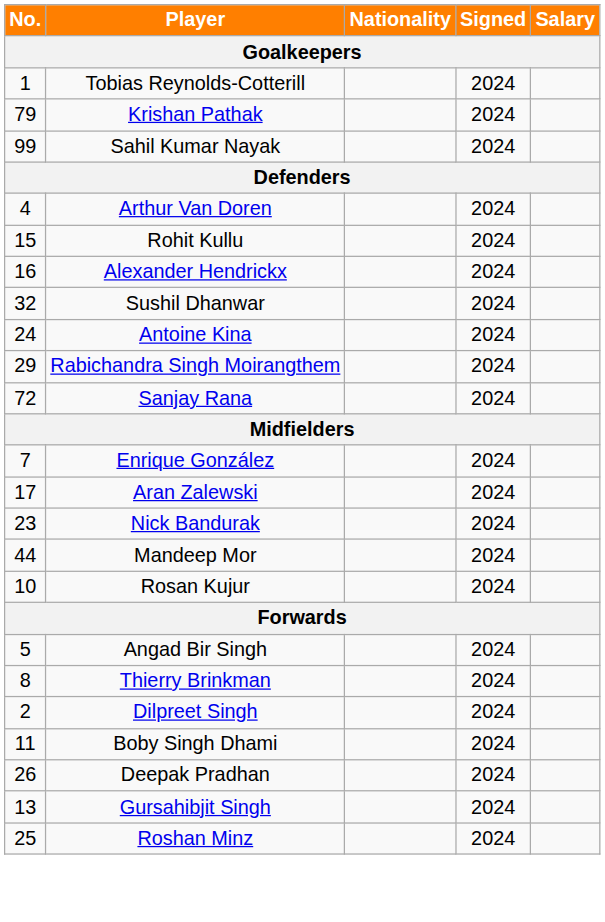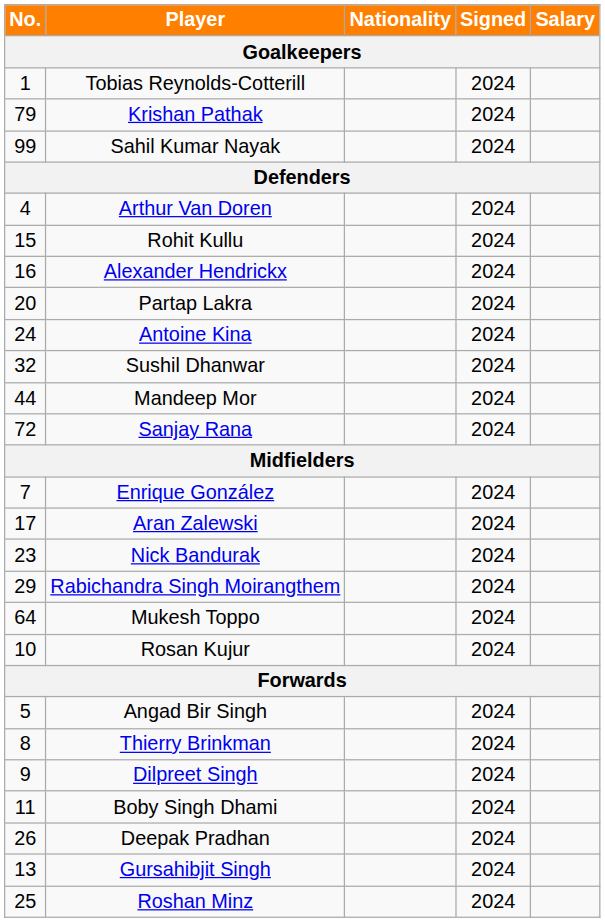 <table class="wikitable" style="text-align:center;">
 <tr>
 <th style="background: #FF7F00; color:#FFFFFF">No.</th>
 <th style="background: #FF7F00; color:#FFFFFF">Player</th>
 <th style="background: #FF7F00; color:#FFFFFF">Nationality</th>
 <th style="background: #FF7F00; color:#FFFFFF">Signed</th>
 <th style="background: #FF7F00; color:#FFFFFF">Salary</th>
 </tr>
 <tr>
 <th colspan="5">Goalkeepers</th>
 </tr>
 <tr>
 <td>1</td>
 <td>Tobias Reynolds-Cotterill</td>
 <td></td>
 <td>2024</td>
 <td></td>
 </tr>
 <tr>
 <td>79</td>
 <td><a href='#'>Krishan Pathak</a></td>
 <td></td>
 <td>2024</td>
 <td></td>
 </tr>
 <tr>
 <td>99</td>
 <td>Sahil Kumar Nayak</td>
 <td></td>
 <td>2024</td>
 <td></td>
 </tr>
 <tr>
 <th colspan="5">Defenders</th>
 </tr>
 <tr>
 <td>4</td>
 <td><a href='#'>Arthur Van Doren</a></td>
 <td></td>
 <td>2024</td>
 <td></td>
 </tr>
 <tr>
 <td>15</td>
 <td>Rohit Kullu</td>
 <td></td>
 <td>2024</td>
 <td></td>
 </tr>
 <tr>
 <td>16</td>
 <td><a href='#'>Alexander Hendrickx</a></td>
 <td></td>
 <td>2024</td>
 <td></td>
 </tr>
 <tr>
-<td>32</td>
-<td>Sushil Dhanwar</td>
+<td>20</td>
+<td>Partap Lakra</td>
 <td></td>
 <td>2024</td>
 <td></td>
 </tr>
 <tr>
 <td>24</td>
 <td><a href='#'>Antoine Kina</a></td>
 <td></td>
 <td>2024</td>
 <td></td>
 </tr>
 <tr>
-<td>29</td>
-<td><a href='#'>Rabichandra Singh Moirangthem</a></td>
+<td>32</td>
+<td>Sushil Dhanwar</td>
+<td></td>
+<td>2024</td>
+<td></td>
+</tr>
+<tr>
+<td>44</td>
+<td>Mandeep Mor</td>
 <td></td>
 <td>2024</td>
 <td></td>
 </tr>
 <tr>
 <td>72</td>
 <td><a href='#'>Sanjay Rana</a></td>
 <td></td>
 <td>2024</td>
 <td></td>
 </tr>
 <tr>
 <th colspan="5">Midfielders</th>
 </tr>
 <tr>
 <td>7</td>
 <td><a href='#'>Enrique González</a></td>
 <td></td>
 <td>2024</td>
 <td></td>
 </tr>
 <tr>
 <td>17</td>
 <td><a href='#'>Aran Zalewski</a></td>
 <td></td>
 <td>2024</td>
 <td></td>
 </tr>
 <tr>
 <td>23</td>
 <td><a href='#'>Nick Bandurak</a></td>
 <td></td>
 <td>2024</td>
 <td></td>
 </tr>
 <tr>
-<td>44</td>
-<td>Mandeep Mor</td>
+<td>29</td>
+<td><a href='#'>Rabichandra Singh Moirangthem</a></td>
+<td></td>
+<td>2024</td>
+<td></td>
+</tr>
+<tr>
+<td>64</td>
+<td>Mukesh Toppo</td>
 <td></td>
 <td>2024</td>
 <td></td>
 </tr>
 <tr>
 <td>10</td>
 <td>Rosan Kujur</td>
 <td></td>
 <td>2024</td>
 <td></td>
 </tr>
 <tr>
 <th colspan="5">Forwards</th>
 </tr>
 <tr>
 <td>5</td>
 <td>Angad Bir Singh</td>
 <td></td>
 <td>2024</td>
 <td></td>
 </tr>
 <tr>
 <td>8</td>
 <td><a href='#'>Thierry Brinkman</a></td>
 <td></td>
 <td>2024</td>
 <td></td>
 </tr>
 <tr>
-<td>2</td>
+<td>9</td>
 <td><a href='#'>Dilpreet Singh</a></td>
 <td></td>
 <td>2024</td>
 <td></td>
 </tr>
 <tr>
 <td>11</td>
 <td>Boby Singh Dhami</td>
 <td></td>
 <td>2024</td>
 <td></td>
 </tr>
 <tr>
 <td>26</td>
 <td>Deepak Pradhan</td>
 <td></td>
 <td>2024</td>
 <td></td>
 </tr>
 <tr>
 <td>13</td>
 <td><a href='#'>Gursahibjit Singh</a></td>
 <td></td>
 <td>2024</td>
 <td></td>
 </tr>
 <tr>
 <td>25</td>
 <td><a href='#'>Roshan Minz</a></td>
 <td></td>
 <td>2024</td>
 <td></td>
 </tr>
 </table>
